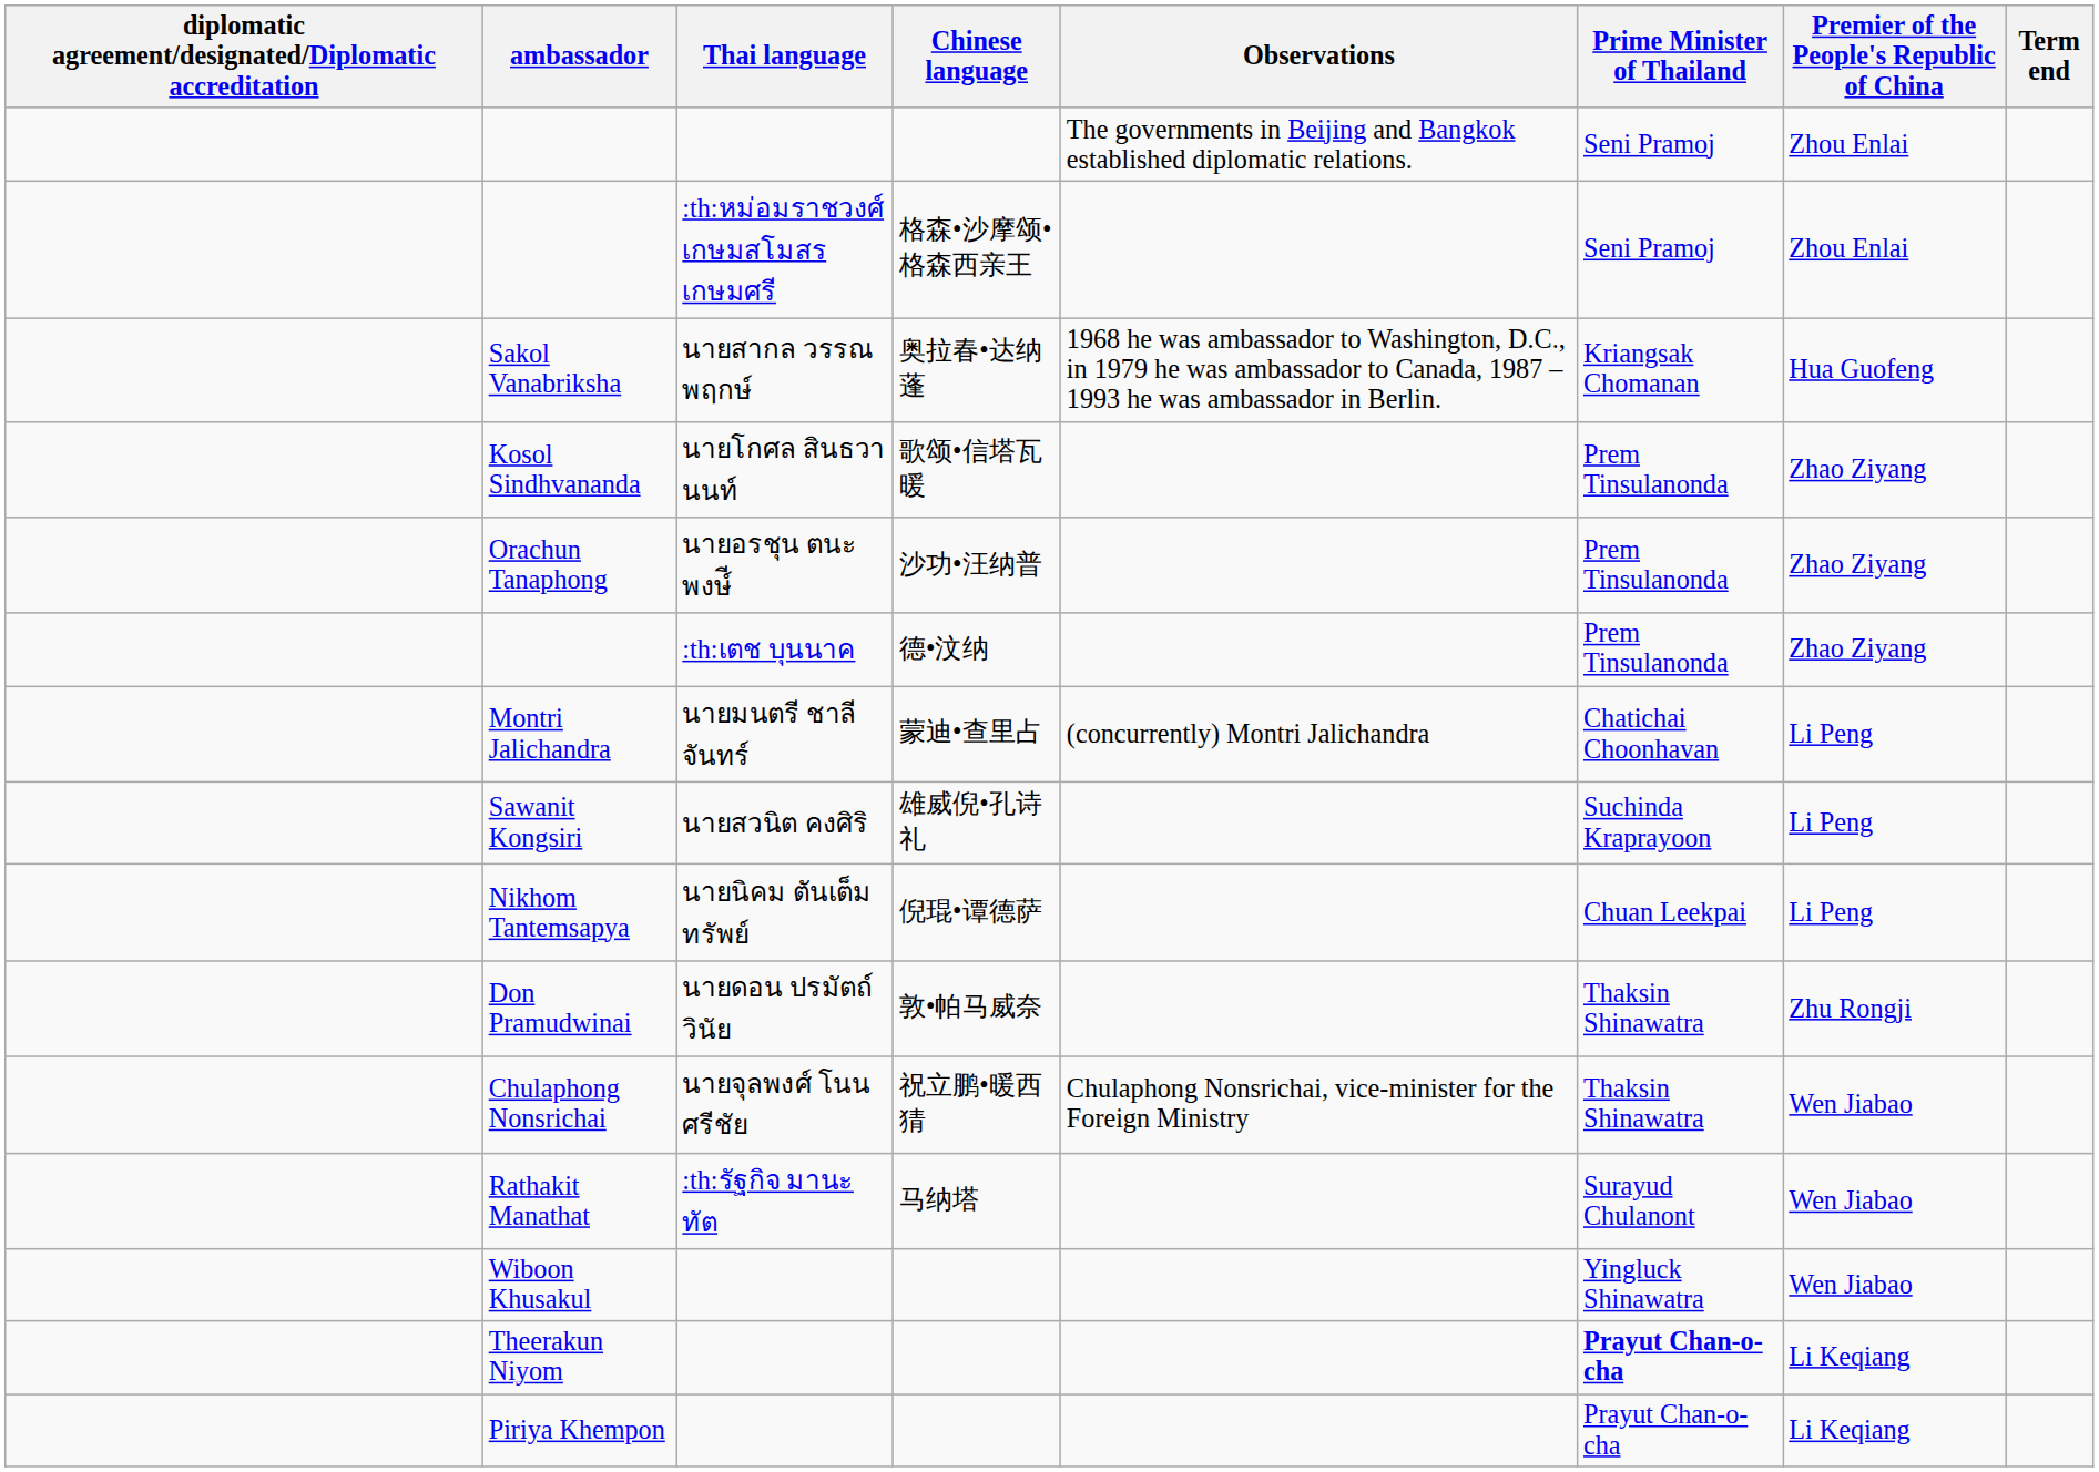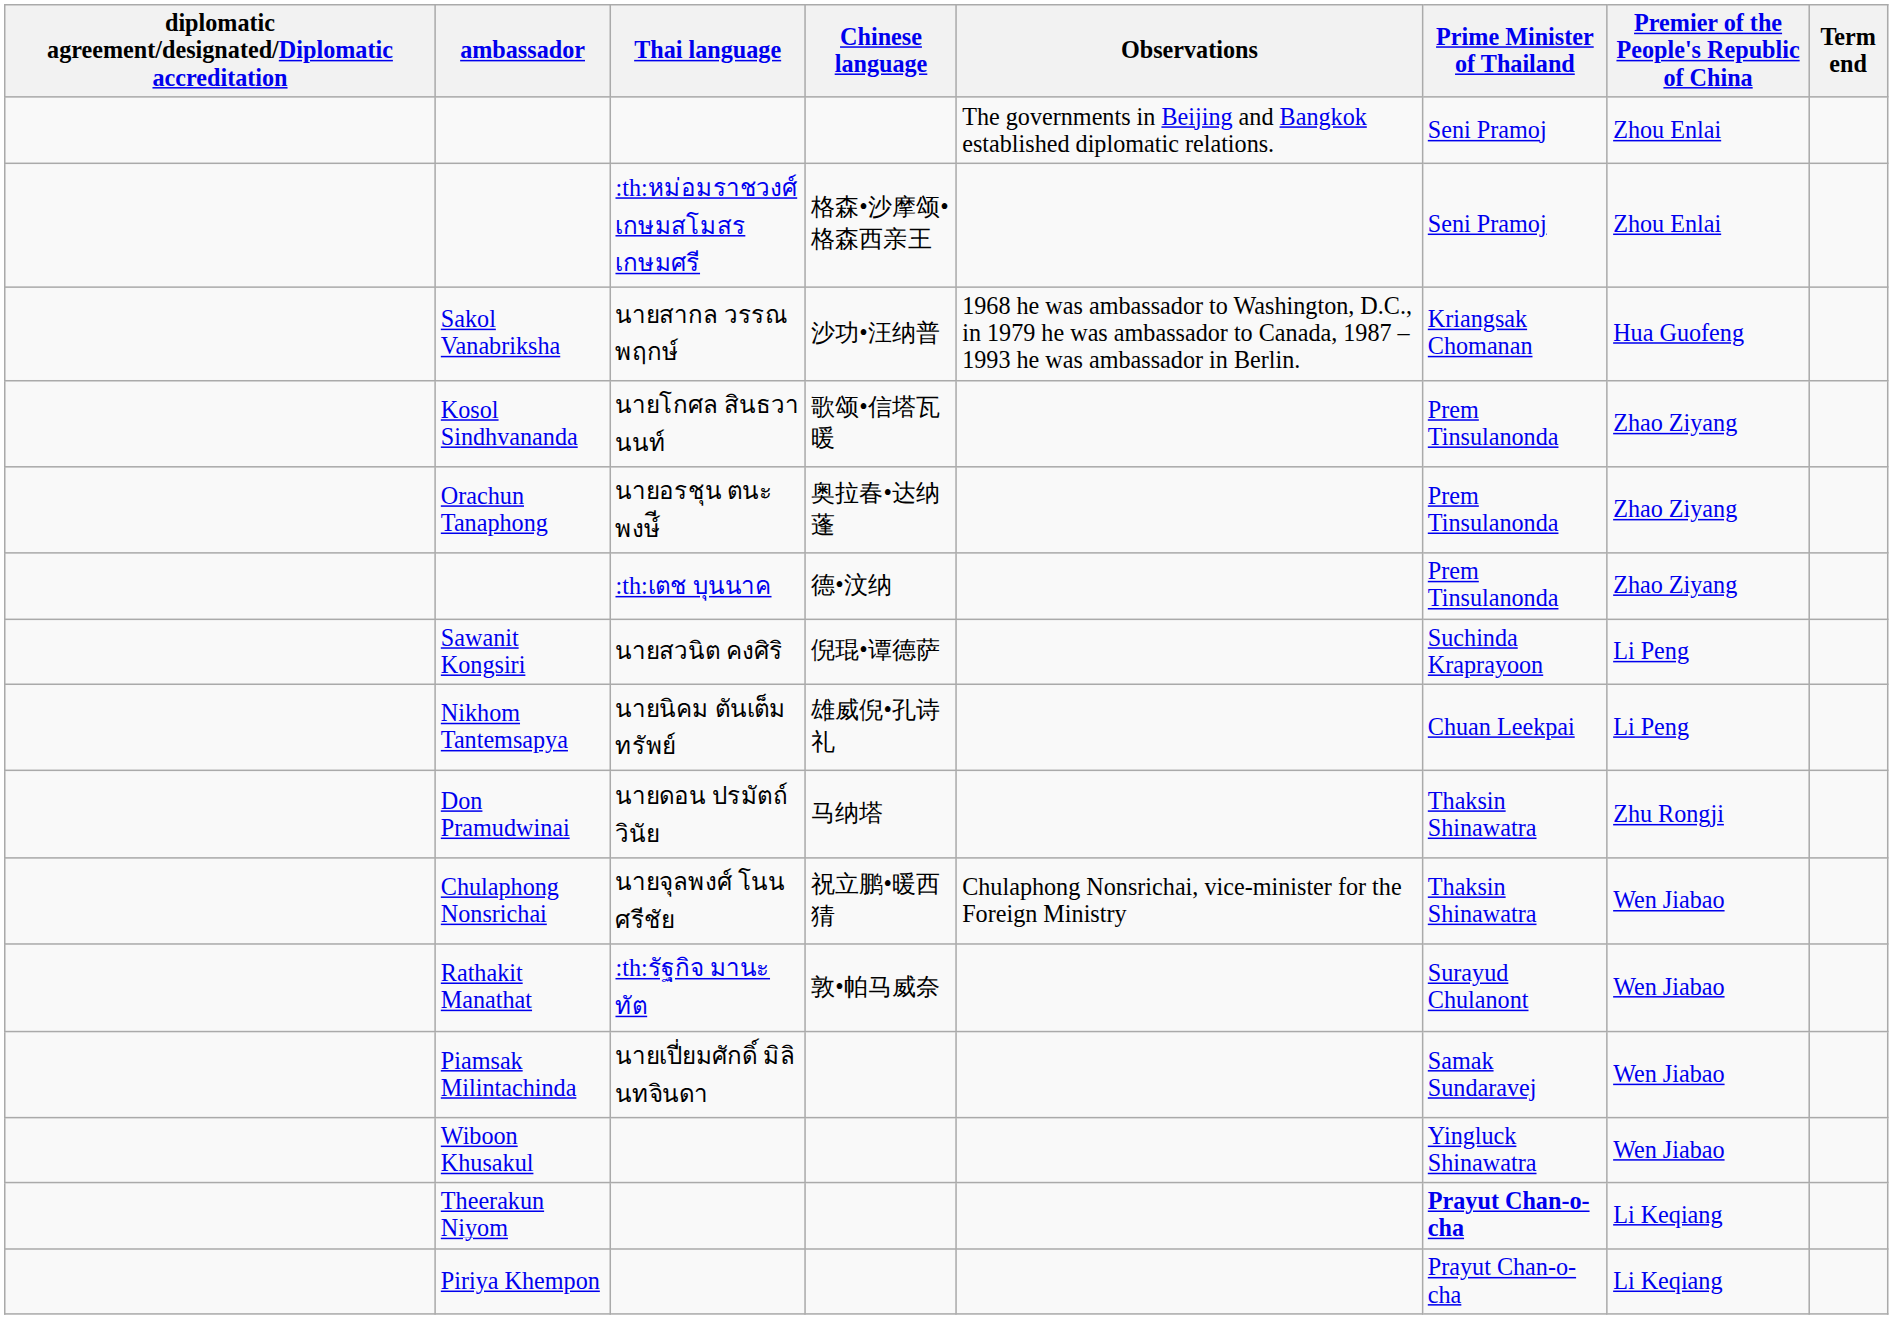 <table class="wikitable sortable">
 <tr>
 <th>diplomatic agreement/designated/<a href='#'>Diplomatic accreditation</a></th>
 <th><a href='#'>ambassador</a></th>
 <th><a href='#'>Thai language</a></th>
 <th><a href='#'>Chinese language</a></th>
 <th>Observations</th>
 <th><a href='#'>Prime Minister of Thailand</a></th>
 <th><a href='#'>Premier of the People's Republic of China</a></th>
 <th>Term end</th>
 </tr>
 <tr>
 <td></td>
 <td></td>
 <td></td>
 <td></td>
 <td>The governments in <a href='#'>Beijing</a> and <a href='#'>Bangkok</a> established diplomatic relations.</td>
 <td><a href='#'>Seni Pramoj</a></td>
 <td><a href='#'>Zhou Enlai</a></td>
 <td></td>
 </tr>
 <tr>
 <td></td>
 <td></td>
 <td><a href='#'>:th:หม่อมราชวงศ์เกษมสโมสร เกษมศรี</a></td>
 <td>格森•沙摩颂•格森西亲王</td>
 <td></td>
 <td><a href='#'>Seni Pramoj</a></td>
 <td><a href='#'>Zhou Enlai</a></td>
 <td></td>
 </tr>
 <tr>
 <td></td>
 <td><a href='#'>Sakol Vanabriksha</a></td>
 <td>นายสากล วรรณพฤกษ์</td>
-<td>奥拉春•达纳蓬</td>
+<td>沙功•汪纳普</td>
 <td>1968 he was ambassador to Washington, D.C., in 1979 he was ambassador to Canada, 1987 – 1993 he was ambassador in Berlin.</td>
 <td><a href='#'>Kriangsak Chomanan</a></td>
 <td><a href='#'>Hua Guofeng</a></td>
 <td></td>
 </tr>
 <tr>
 <td></td>
 <td><a href='#'>Kosol Sindhvananda</a></td>
 <td>นายโกศล สินธวานนท์</td>
 <td>歌颂•信塔瓦暖</td>
 <td></td>
 <td><a href='#'>Prem Tinsulanonda</a></td>
 <td><a href='#'>Zhao Ziyang</a></td>
 <td></td>
 </tr>
 <tr>
 <td></td>
 <td><a href='#'>Orachun Tanaphong</a></td>
 <td>นายอรชุน ตนะพงษ์ี</td>
-<td>沙功•汪纳普</td>
+<td>奥拉春•达纳蓬</td>
 <td></td>
 <td><a href='#'>Prem Tinsulanonda</a></td>
 <td><a href='#'>Zhao Ziyang</a></td>
 <td></td>
 </tr>
 <tr>
 <td></td>
 <td></td>
 <td><a href='#'>:th:เตช บุนนาค</a></td>
 <td>德•汶纳</td>
 <td></td>
 <td><a href='#'>Prem Tinsulanonda</a></td>
 <td><a href='#'>Zhao Ziyang</a></td>
 <td></td>
 </tr>
 <tr>
 <td></td>
-<td><a href='#'>Montri Jalichandra</a></td>
-<td>นายมนตรี ชาลีจันทร์</td>
-<td>蒙迪•查里占</td>
-<td>(concurrently) Montri Jalichandra</td>
-<td><a href='#'>Chatichai Choonhavan</a></td>
-<td><a href='#'>Li Peng</a></td>
-<td></td>
-</tr>
-<tr>
-<td></td>
 <td><a href='#'>Sawanit Kongsiri</a></td>
 <td>นายสวนิต คงศิริ</td>
-<td>雄威倪•孔诗礼</td>
+<td>倪琨•谭德萨</td>
 <td></td>
 <td><a href='#'>Suchinda Kraprayoon</a></td>
 <td><a href='#'>Li Peng</a></td>
 <td></td>
 </tr>
 <tr>
 <td></td>
 <td><a href='#'>Nikhom Tantemsapya</a></td>
 <td>นายนิคม ตันเต็มทรัพย์</td>
-<td>倪琨•谭德萨</td>
+<td>雄威倪•孔诗礼</td>
 <td></td>
 <td><a href='#'>Chuan Leekpai</a></td>
 <td><a href='#'>Li Peng</a></td>
 <td></td>
 </tr>
 <tr>
 <td></td>
 <td><a href='#'>Don Pramudwinai</a></td>
 <td>นายดอน ปรมัตถ์วินัย</td>
-<td>敦•帕马威奈</td>
+<td>马纳塔</td>
 <td></td>
 <td><a href='#'>Thaksin Shinawatra</a></td>
 <td><a href='#'>Zhu Rongji</a></td>
 <td></td>
 </tr>
 <tr>
 <td></td>
 <td><a href='#'>Chulaphong Nonsrichai</a></td>
 <td>นายจุลพงศ์ โนนศรีชัย</td>
 <td>祝立鹏•暖西猜</td>
 <td>Chulaphong Nonsrichai, vice-minister for the Foreign Ministry</td>
 <td><a href='#'>Thaksin Shinawatra</a></td>
 <td><a href='#'>Wen Jiabao</a></td>
 <td></td>
 </tr>
 <tr>
 <td></td>
 <td><a href='#'>Rathakit Manathat</a></td>
 <td><a href='#'>:th:รัฐกิจ มานะทัต</a></td>
-<td>马纳塔</td>
+<td>敦•帕马威奈</td>
 <td></td>
 <td><a href='#'>Surayud Chulanont</a></td>
+<td><a href='#'>Wen Jiabao</a></td>
+<td></td>
+</tr>
+<tr>
+<td></td>
+<td><a href='#'>Piamsak Milintachinda</a></td>
+<td>นายเปี่ยมศักดิ์ มิลินทจินดา</td>
+<td></td>
+<td></td>
+<td><a href='#'>Samak Sundaravej</a></td>
 <td><a href='#'>Wen Jiabao</a></td>
 <td></td>
 </tr>
 <tr>
 <td></td>
 <td><a href='#'>Wiboon Khusakul</a></td>
 <td></td>
 <td></td>
 <td></td>
 <td><a href='#'>Yingluck Shinawatra</a></td>
 <td><a href='#'>Wen Jiabao</a></td>
 <td></td>
 </tr>
 <tr>
 <td></td>
 <td><a href='#'>Theerakun Niyom</a></td>
 <td></td>
 <td></td>
 <td></td>
 <td><strong><a href='#'>Prayut Chan-o-cha</a></strong></td>
 <td><a href='#'>Li Keqiang</a></td>
 <td></td>
 </tr>
 <tr>
 <td></td>
 <td><a href='#'>Piriya Khempon</a></td>
 <td></td>
 <td></td>
 <td></td>
 <td><a href='#'>Prayut Chan-o-cha</a></td>
 <td><a href='#'>Li Keqiang</a></td>
 <td></td>
 </tr>
 </table>
